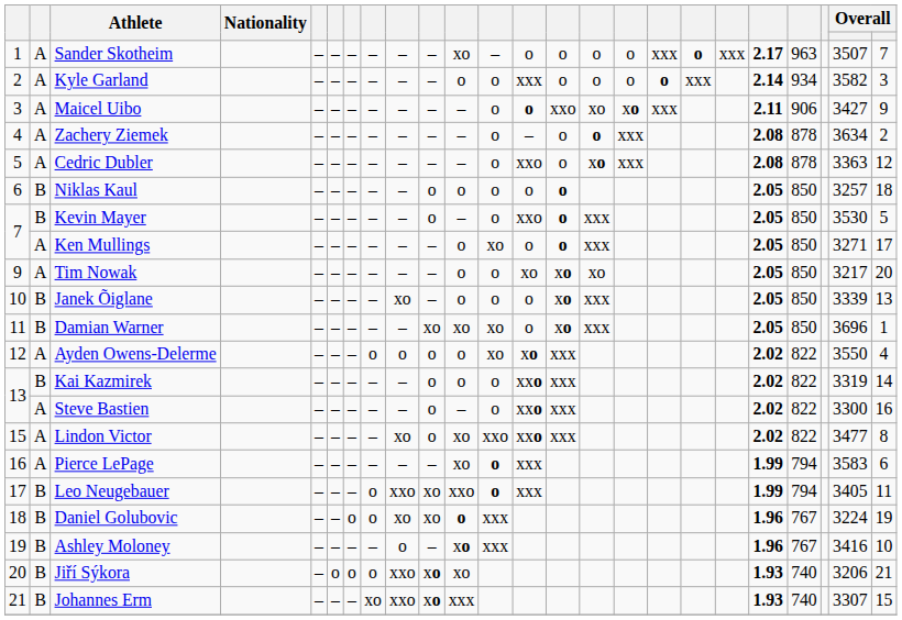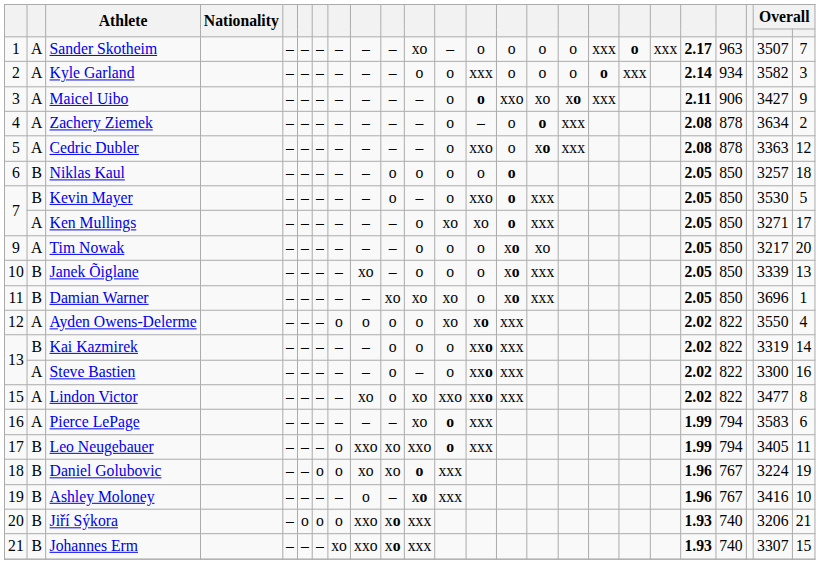 <table class="wikitable sortable sort-under" style="text-align:center">
 <tr>
 <th rowspan=2></th>
 <th rowspan=2></th>
 <th rowspan=2>Athlete</th>
 <th rowspan=2>Nationality</th>
 <th rowspan=2></th>
 <th rowspan=2></th>
 <th rowspan=2></th>
 <th rowspan=2></th>
 <th rowspan=2></th>
 <th rowspan=2></th>
 <th rowspan=2></th>
 <th rowspan=2></th>
 <th rowspan=2></th>
 <th rowspan=2></th>
 <th rowspan=2></th>
 <th rowspan=2></th>
 <th rowspan=2></th>
 <th rowspan=2></th>
 <th rowspan=2></th>
 <th rowspan=2></th>
 <th rowspan=2></th>
 <th rowspan=2></th>
 <th colspan=2>Overall</th>
 </tr>
 <tr>
 <th></th>
 <th></th>
 </tr>
 <tr>
 <td>1</td>
 <td>A</td>
 <td align=left><a href='#'>Sander Skotheim</a></td>
 <td align=left></td>
 <td>–</td>
 <td>–</td>
 <td>–</td>
 <td>–</td>
 <td>–</td>
 <td>–</td>
 <td>xo</td>
 <td>–</td>
 <td>o</td>
 <td>o</td>
 <td>o</td>
 <td>o</td>
 <td>xxx</td>
 <td><strong>o</strong></td>
 <td>xxx</td>
 <td><strong>2.17</strong></td>
 <td>963</td>
 <td></td>
 <td>3507</td>
 <td>7</td>
 </tr>
 <tr>
 <td>2</td>
 <td>A</td>
 <td align=left><a href='#'>Kyle Garland</a></td>
 <td align=left></td>
 <td>–</td>
 <td>–</td>
 <td>–</td>
 <td>–</td>
 <td>–</td>
 <td>–</td>
 <td>o</td>
 <td>o</td>
 <td>xxx</td>
 <td>o</td>
 <td>o</td>
 <td>o</td>
 <td><strong>o</strong></td>
 <td>xxx</td>
 <td></td>
 <td><strong>2.14</strong></td>
 <td>934</td>
 <td></td>
 <td>3582</td>
 <td>3</td>
 </tr>
 <tr>
 <td>3</td>
 <td>A</td>
 <td align=left><a href='#'>Maicel Uibo</a></td>
 <td align=left></td>
 <td>–</td>
 <td>–</td>
 <td>–</td>
 <td>–</td>
 <td>–</td>
 <td>–</td>
 <td>–</td>
 <td>o</td>
 <td><strong>o</strong></td>
 <td>xxo</td>
 <td>xo</td>
 <td>x<strong>o</strong></td>
 <td>xxx</td>
 <td></td>
 <td></td>
 <td><strong>2.11</strong></td>
 <td>906</td>
 <td></td>
 <td>3427</td>
 <td>9</td>
 </tr>
 <tr>
 <td>4</td>
 <td>A</td>
 <td align=left><a href='#'>Zachery Ziemek</a></td>
 <td align=left></td>
 <td>–</td>
 <td>–</td>
 <td>–</td>
 <td>–</td>
 <td>–</td>
 <td>–</td>
 <td>–</td>
 <td>o</td>
 <td>–</td>
 <td>o</td>
 <td><strong>o</strong></td>
 <td>xxx</td>
 <td></td>
 <td></td>
 <td></td>
 <td><strong>2.08</strong></td>
 <td>878</td>
 <td></td>
 <td>3634</td>
 <td>2</td>
 </tr>
 <tr>
 <td>5</td>
 <td>A</td>
 <td align=left><a href='#'>Cedric Dubler</a></td>
 <td align=left></td>
 <td>–</td>
 <td>–</td>
 <td>–</td>
 <td>–</td>
 <td>–</td>
 <td>–</td>
 <td>–</td>
 <td>o</td>
 <td>xxo</td>
 <td>o</td>
 <td>x<strong>o</strong></td>
 <td>xxx</td>
 <td></td>
 <td></td>
 <td></td>
 <td><strong>2.08</strong></td>
 <td>878</td>
 <td></td>
 <td>3363</td>
 <td>12</td>
 </tr>
 <tr>
 <td>6</td>
 <td>B</td>
 <td align=left><a href='#'>Niklas Kaul</a></td>
 <td align=left></td>
 <td>–</td>
 <td>–</td>
 <td>–</td>
 <td>–</td>
 <td>–</td>
 <td>o</td>
 <td>o</td>
 <td>o</td>
 <td>o</td>
 <td><strong>o</strong></td>
 <td></td>
 <td></td>
 <td></td>
 <td></td>
 <td></td>
 <td><strong>2.05</strong></td>
 <td>850</td>
 <td></td>
 <td>3257</td>
 <td>18</td>
 </tr>
 <tr>
 <td rowspan=2>7</td>
 <td>B</td>
 <td align=left><a href='#'>Kevin Mayer</a></td>
 <td align=left></td>
 <td>–</td>
 <td>–</td>
 <td>–</td>
 <td>–</td>
 <td>–</td>
 <td>o</td>
 <td>–</td>
 <td>o</td>
 <td>xxo</td>
 <td><strong>o</strong></td>
 <td>xxx</td>
 <td></td>
 <td></td>
 <td></td>
 <td></td>
 <td><strong>2.05</strong></td>
 <td>850</td>
 <td></td>
 <td>3530</td>
 <td>5</td>
 </tr>
 <tr>
 <td>A</td>
 <td align=left><a href='#'>Ken Mullings</a></td>
 <td align=left></td>
 <td>–</td>
 <td>–</td>
 <td>–</td>
 <td>–</td>
 <td>–</td>
 <td>–</td>
 <td>o</td>
 <td>xo</td>
-<td>o</td>
+<td>xo</td>
 <td><strong>o</strong></td>
 <td>xxx</td>
 <td></td>
 <td></td>
 <td></td>
 <td></td>
 <td><strong>2.05</strong></td>
 <td>850</td>
 <td></td>
 <td>3271</td>
 <td>17</td>
 </tr>
 <tr>
 <td>9</td>
 <td>A</td>
 <td align=left><a href='#'>Tim Nowak</a></td>
 <td align=left></td>
 <td>–</td>
 <td>–</td>
 <td>–</td>
 <td>–</td>
 <td>–</td>
 <td>–</td>
 <td>o</td>
 <td>o</td>
-<td>xo</td>
+<td>o</td>
 <td>x<strong>o</strong></td>
 <td>xo</td>
 <td></td>
 <td></td>
 <td></td>
 <td></td>
 <td><strong>2.05</strong></td>
 <td>850</td>
 <td></td>
 <td>3217</td>
 <td>20</td>
 </tr>
 <tr>
 <td>10</td>
 <td>B</td>
 <td align=left><a href='#'>Janek Õiglane</a></td>
 <td align=left></td>
 <td>–</td>
 <td>–</td>
 <td>–</td>
 <td>–</td>
 <td>xo</td>
 <td>–</td>
 <td>o</td>
 <td>o</td>
 <td>o</td>
 <td>x<strong>o</strong></td>
 <td>xxx</td>
 <td></td>
 <td></td>
 <td></td>
 <td></td>
 <td><strong>2.05</strong></td>
 <td>850</td>
 <td></td>
 <td>3339</td>
 <td>13</td>
 </tr>
 <tr>
 <td>11</td>
 <td>B</td>
 <td align=left><a href='#'>Damian Warner</a></td>
 <td align=left></td>
 <td>–</td>
 <td>–</td>
 <td>–</td>
 <td>–</td>
 <td>–</td>
 <td>xo</td>
 <td>xo</td>
 <td>xo</td>
 <td>o</td>
 <td>x<strong>o</strong></td>
 <td>xxx</td>
 <td></td>
 <td></td>
 <td></td>
 <td></td>
 <td><strong>2.05</strong></td>
 <td>850</td>
 <td></td>
 <td>3696</td>
 <td>1</td>
 </tr>
 <tr>
 <td>12</td>
 <td>A</td>
 <td align=left><a href='#'>Ayden Owens-Delerme</a></td>
 <td align=left></td>
 <td>–</td>
 <td>–</td>
 <td>–</td>
 <td>o</td>
 <td>o</td>
 <td>o</td>
 <td>o</td>
 <td>xo</td>
 <td>x<strong>o</strong></td>
 <td>xxx</td>
 <td></td>
 <td></td>
 <td></td>
 <td></td>
 <td></td>
 <td><strong>2.02</strong></td>
 <td>822</td>
 <td></td>
 <td>3550</td>
 <td>4</td>
 </tr>
 <tr>
 <td rowspan=2>13</td>
 <td>B</td>
 <td align=left><a href='#'>Kai Kazmirek</a></td>
 <td align=left></td>
 <td>–</td>
 <td>–</td>
 <td>–</td>
 <td>–</td>
 <td>–</td>
 <td>o</td>
 <td>o</td>
 <td>o</td>
 <td>xx<strong>o</strong></td>
 <td>xxx</td>
 <td></td>
 <td></td>
 <td></td>
 <td></td>
 <td></td>
 <td><strong>2.02</strong></td>
 <td>822</td>
 <td></td>
 <td>3319</td>
 <td>14</td>
 </tr>
 <tr>
 <td>A</td>
 <td align=left><a href='#'>Steve Bastien</a></td>
 <td align=left></td>
 <td>–</td>
 <td>–</td>
 <td>–</td>
 <td>–</td>
 <td>–</td>
 <td>o</td>
 <td>–</td>
 <td>o</td>
 <td>xx<strong>o</strong></td>
 <td>xxx</td>
 <td></td>
 <td></td>
 <td></td>
 <td></td>
 <td></td>
 <td><strong>2.02</strong></td>
 <td>822</td>
 <td></td>
 <td>3300</td>
 <td>16</td>
 </tr>
 <tr>
 <td>15</td>
 <td>A</td>
 <td align=left><a href='#'>Lindon Victor</a></td>
 <td align=left></td>
 <td>–</td>
 <td>–</td>
 <td>–</td>
 <td>–</td>
 <td>xo</td>
 <td>o</td>
 <td>xo</td>
 <td>xxo</td>
 <td>xx<strong>o</strong></td>
 <td>xxx</td>
 <td></td>
 <td></td>
 <td></td>
 <td></td>
 <td></td>
 <td><strong>2.02</strong></td>
 <td>822</td>
 <td></td>
 <td>3477</td>
 <td>8</td>
 </tr>
 <tr>
 <td>16</td>
 <td>A</td>
 <td align=left><a href='#'>Pierce LePage</a></td>
 <td align=left></td>
 <td>–</td>
 <td>–</td>
 <td>–</td>
 <td>–</td>
 <td>–</td>
 <td>–</td>
 <td>xo</td>
 <td><strong>o</strong></td>
 <td>xxx</td>
 <td></td>
 <td></td>
 <td></td>
 <td></td>
 <td></td>
 <td></td>
 <td><strong>1.99</strong></td>
 <td>794</td>
 <td></td>
 <td>3583</td>
 <td>6</td>
 </tr>
 <tr>
 <td>17</td>
 <td>B</td>
 <td align=left><a href='#'>Leo Neugebauer</a></td>
 <td align=left></td>
 <td>–</td>
 <td>–</td>
 <td>–</td>
 <td>o</td>
 <td>xxo</td>
 <td>xo</td>
 <td>xxo</td>
 <td><strong>o</strong></td>
 <td>xxx</td>
 <td></td>
 <td></td>
 <td></td>
 <td></td>
 <td></td>
 <td></td>
 <td><strong>1.99</strong></td>
 <td>794</td>
 <td></td>
 <td>3405</td>
 <td>11</td>
 </tr>
 <tr>
 <td>18</td>
 <td>B</td>
 <td align=left><a href='#'>Daniel Golubovic</a></td>
 <td align=left></td>
 <td>–</td>
 <td>–</td>
 <td>o</td>
 <td>o</td>
 <td>xo</td>
 <td>xo</td>
 <td><strong>o</strong></td>
 <td>xxx</td>
 <td></td>
 <td></td>
 <td></td>
 <td></td>
 <td></td>
 <td></td>
 <td></td>
 <td><strong>1.96</strong></td>
 <td>767</td>
 <td></td>
 <td>3224</td>
 <td>19</td>
 </tr>
 <tr>
 <td>19</td>
 <td>B</td>
 <td align=left><a href='#'>Ashley Moloney</a></td>
 <td align=left></td>
 <td>–</td>
 <td>–</td>
 <td>–</td>
 <td>–</td>
 <td>o</td>
 <td>–</td>
 <td>x<strong>o</strong></td>
 <td>xxx</td>
 <td></td>
 <td></td>
 <td></td>
 <td></td>
 <td></td>
 <td></td>
 <td></td>
 <td><strong>1.96</strong></td>
 <td>767</td>
 <td></td>
 <td>3416</td>
 <td>10</td>
 </tr>
 <tr>
 <td>20</td>
 <td>B</td>
 <td align=left><a href='#'>Jiří Sýkora</a></td>
 <td align=left></td>
 <td>–</td>
 <td>o</td>
 <td>o</td>
 <td>o</td>
 <td>xxo</td>
 <td>x<strong>o</strong></td>
-<td>xo</td>
+<td>xxx</td>
 <td></td>
 <td></td>
 <td></td>
 <td></td>
 <td></td>
 <td></td>
 <td></td>
 <td></td>
 <td><strong>1.93</strong></td>
 <td>740</td>
 <td></td>
 <td>3206</td>
 <td>21</td>
 </tr>
 <tr>
 <td>21</td>
 <td>B</td>
 <td align=left><a href='#'>Johannes Erm</a></td>
 <td align=left></td>
 <td>–</td>
 <td>–</td>
 <td>–</td>
 <td>xo</td>
 <td>xxo</td>
 <td>x<strong>o</strong></td>
 <td>xxx</td>
 <td></td>
 <td></td>
 <td></td>
 <td></td>
 <td></td>
 <td></td>
 <td></td>
 <td></td>
 <td><strong>1.93</strong></td>
 <td>740</td>
 <td></td>
 <td>3307</td>
 <td>15</td>
 </tr>
 <tr>
 </tr>
 </table>
